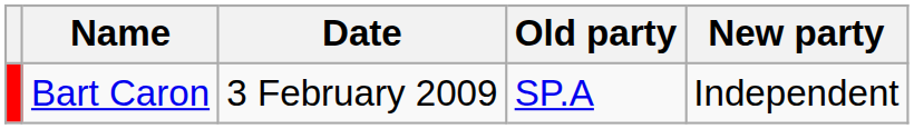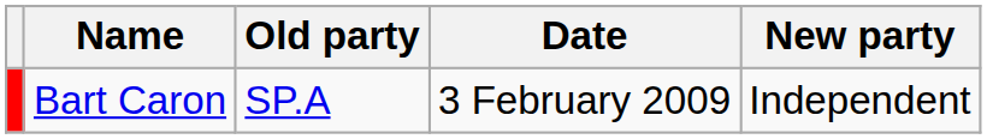 <table class="wikitable sortable">
 <tr>
 <th></th>
 <th>Name</th>
+<th>Old party</th>
 <th>Date</th>
-<th>Old party</th>
 <th>New party</th>
 </tr>
 <tr>
 <td bgcolor="red"></td>
 <td><a href='#'>Bart Caron</a></td>
+<td><a href='#'>SP.A</a></td>
 <td>3 February 2009</td>
-<td><a href='#'>SP.A</a></td>
 <td>Independent</td>
 </tr>
 </table>
